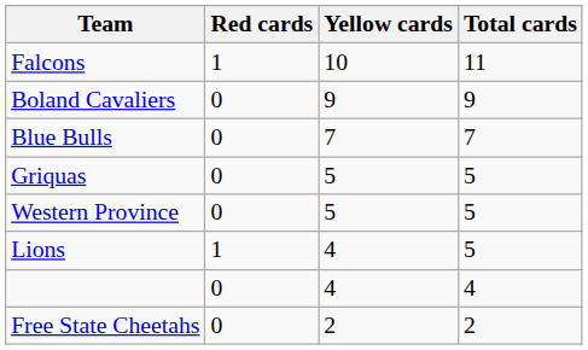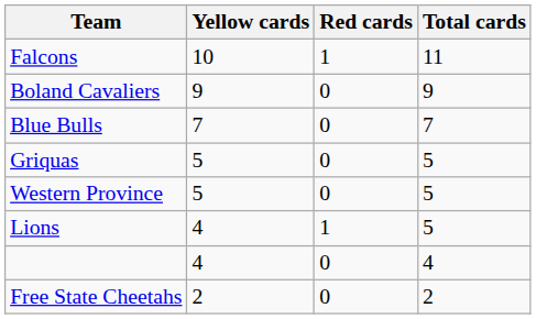 <table class="wikitable">
 <tr>
 <th>Team</th>
+<th>Yellow cards </th>
 <th>Red cards </th>
-<th>Yellow cards </th>
 <th>Total cards</th>
 </tr>
 <tr>
 <td style="text-align:left;"><a href='#'>Falcons</a></td>
+<td>10</td>
 <td>1</td>
-<td>10</td>
 <td>11</td>
 </tr>
 <tr>
 <td style="text-align:left;"><a href='#'>Boland Cavaliers</a></td>
+<td>9</td>
 <td>0</td>
-<td>9</td>
 <td>9</td>
 </tr>
 <tr>
 <td style="text-align:left;"><a href='#'>Blue Bulls</a></td>
+<td>7</td>
 <td>0</td>
-<td>7</td>
 <td>7</td>
 </tr>
 <tr>
 <td style="text-align:left;"><a href='#'>Griquas</a></td>
+<td>5</td>
 <td>0</td>
-<td>5</td>
 <td>5</td>
 </tr>
 <tr>
 <td style="text-align:left;"><a href='#'>Western Province</a></td>
+<td>5</td>
 <td>0</td>
-<td>5</td>
 <td>5</td>
 </tr>
 <tr>
 <td style="text-align:left;"><a href='#'>Lions</a></td>
+<td>4</td>
 <td>1</td>
-<td>4</td>
 <td>5</td>
 </tr>
 <tr>
 <td style="text-align:left;"></td>
+<td>4</td>
 <td>0</td>
-<td>4</td>
 <td>4</td>
 </tr>
 <tr>
 <td style="text-align:left;"><a href='#'>Free State Cheetahs</a></td>
+<td>2</td>
 <td>0</td>
-<td>2</td>
 <td>2</td>
 </tr>
 </table>
